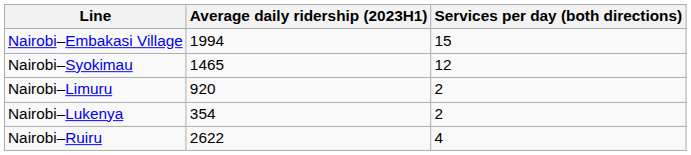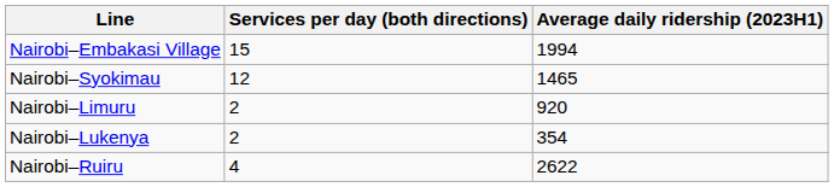 <table class="wikitable">
 <tr>
 <th>Line</th>
+<th>Services per day (both directions)</th>
 <th>Average daily ridership (2023H1)</th>
-<th>Services per day (both directions)</th>
 </tr>
 <tr>
 <td><a href='#'>Nairobi</a>–<a href='#'>Embakasi Village</a></td>
+<td>15</td>
 <td>1994</td>
-<td>15</td>
 </tr>
 <tr>
 <td>Nairobi–<a href='#'>Syokimau</a></td>
+<td>12</td>
 <td>1465</td>
-<td>12</td>
 </tr>
 <tr>
 <td>Nairobi–<a href='#'>Limuru</a></td>
+<td>2</td>
 <td>920</td>
-<td>2</td>
 </tr>
 <tr>
 <td>Nairobi–<a href='#'>Lukenya</a></td>
+<td>2</td>
 <td>354</td>
-<td>2</td>
 </tr>
 <tr>
 <td>Nairobi–<a href='#'>Ruiru</a></td>
+<td>4</td>
 <td>2622</td>
-<td>4</td>
 </tr>
 </table>
